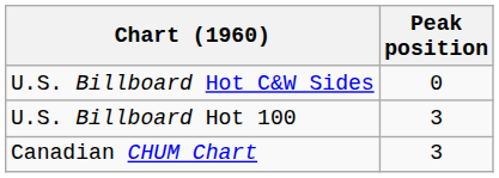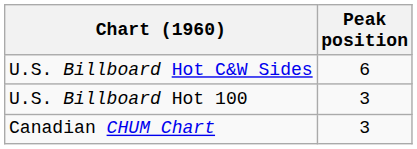 <table class="wikitable">
 <tr>
 <th>Chart (1960)</th>
 <th>Peak<br>position</th>
 </tr>
 <tr>
 <td>U.S. <em>Billboard</em> <a href='#'>Hot C&W Sides</a></td>
-<td align="center">0</td>
+<td align="center">6</td>
 </tr>
 <tr>
 <td>U.S. <em>Billboard</em> Hot 100</td>
 <td align="center">3</td>
 </tr>
 <tr>
 <td>Canadian <em><a href='#'>CHUM Chart</a></em> </td>
 <td align="center">3</td>
 </tr>
 </table>
